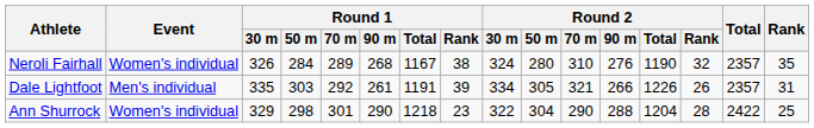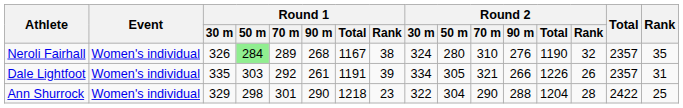 <table class="wikitable" style="font-size:90%;text-align:center;">
 <tr>
 <th rowspan=2>Athlete</th>
 <th rowspan=2>Event</th>
 <th colspan=6>Round 1</th>
 <th colspan=6>Round 2</th>
 <th rowspan=2>Total</th>
 <th rowspan=2>Rank</th>
 </tr>
 <tr style="font-size:95%">
 <th>30 m</th>
 <th>50 m</th>
 <th>70 m</th>
 <th>90 m</th>
 <th>Total</th>
 <th>Rank</th>
 <th>30 m</th>
 <th>50 m</th>
 <th>70 m</th>
 <th>90 m</th>
 <th>Total</th>
 <th>Rank</th>
 </tr>
 <tr>
 <td align=left><a href='#'>Neroli Fairhall</a></td>
 <td align=left><a href='#'>Women's individual</a></td>
 <td>326</td>
-<td>284</td>
+<td style="background: lightgreen;">284</td>
 <td>289</td>
 <td>268</td>
 <td>1167</td>
 <td>38</td>
 <td>324</td>
 <td>280</td>
 <td>310</td>
 <td>276</td>
 <td>1190</td>
 <td>32</td>
 <td>2357</td>
 <td>35</td>
 </tr>
 <tr>
 <td align=left><a href='#'>Dale Lightfoot</a></td>
-<td align=left><a href='#'>Men's individual</a></td>
+<td align=left><a href='#'>Women's individual</a></td>
 <td>335</td>
 <td>303</td>
 <td>292</td>
 <td>261</td>
 <td>1191</td>
 <td>39</td>
 <td>334</td>
 <td>305</td>
 <td>321</td>
 <td>266</td>
 <td>1226</td>
 <td>26</td>
 <td>2357</td>
 <td>31</td>
 </tr>
 <tr>
 <td align=left><a href='#'>Ann Shurrock</a></td>
 <td align=left><a href='#'>Women's individual</a></td>
 <td>329</td>
 <td>298</td>
 <td>301</td>
 <td>290</td>
 <td>1218</td>
 <td>23</td>
 <td>322</td>
 <td>304</td>
 <td>290</td>
 <td>288</td>
 <td>1204</td>
 <td>28</td>
 <td>2422</td>
 <td>25</td>
 </tr>
 </table>
